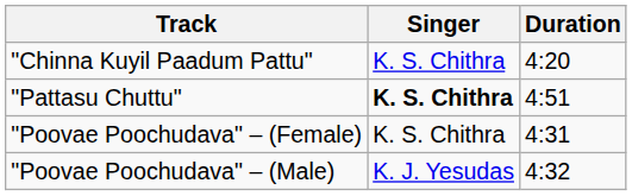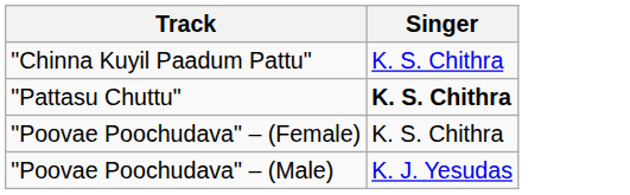 <table class="wikitable sortable" style="font-size:95%;">
 <tr>
 <th>Track</th>
 <th>Singer</th>
-<th>Duration</th>
 </tr>
 <tr>
 <td>"Chinna Kuyil Paadum Pattu"</td>
 <td><a href='#'>K. S. Chithra</a></td>
-<td>4:20</td>
 </tr>
 <tr>
 <td>"Pattasu Chuttu"</td>
 <td><strong>K. S. Chithra</strong></td>
-<td>4:51</td>
 </tr>
 <tr>
 <td>"Poovae Poochudava" – (Female)</td>
 <td>K. S. Chithra</td>
-<td>4:31</td>
 </tr>
 <tr>
 <td>"Poovae Poochudava" – (Male)</td>
 <td><a href='#'>K. J. Yesudas</a></td>
-<td>4:32</td>
 </tr>
 </table>
